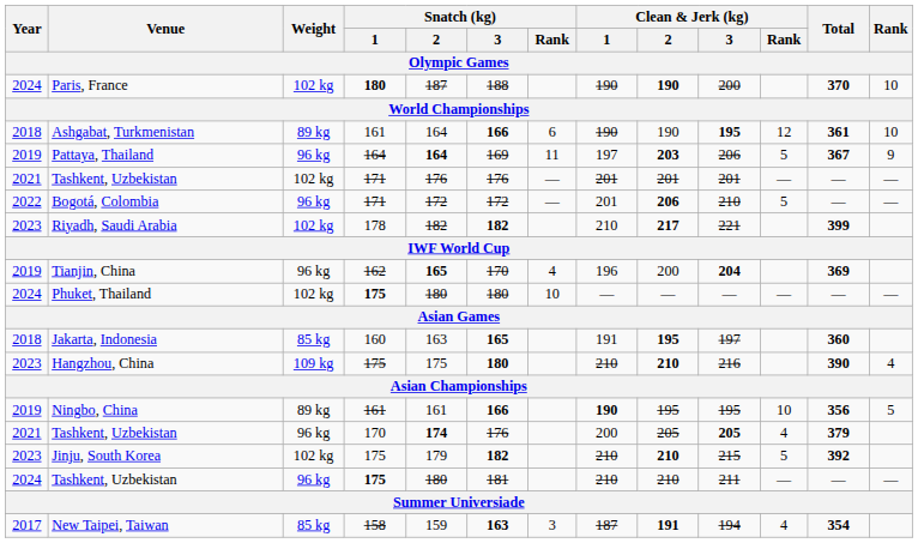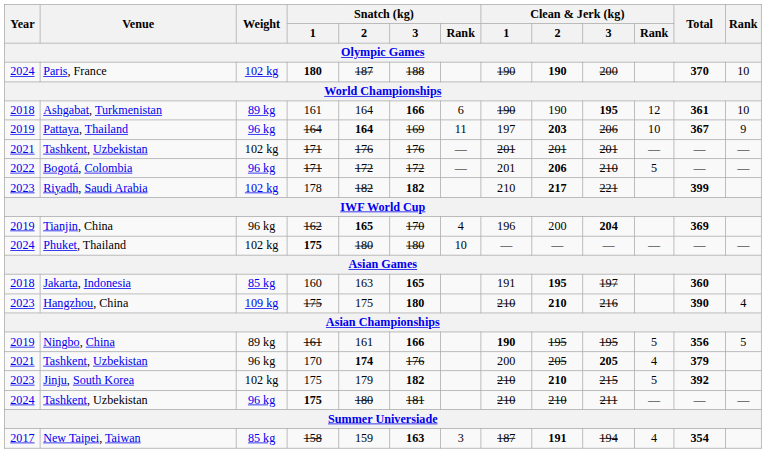 <table class="wikitable" style="text-align:center;">
 <tr>
 <th rowspan=2 width=40>Year</th>
 <th rowspan=2 width=250>Venue</th>
 <th rowspan=2 width=60>Weight</th>
 <th colspan=4>Snatch (kg)</th>
 <th colspan=4>Clean & Jerk (kg)</th>
 <th rowspan=2 width=60>Total</th>
 <th rowspan=2 width=40>Rank</th>
 </tr>
 <tr>
 <th width=60>1</th>
 <th width=60>2</th>
 <th width=60>3</th>
 <th width=45>Rank</th>
 <th width=60>1</th>
 <th width=60>2</th>
 <th width=60>3</th>
 <th width=45>Rank</th>
 </tr>
 <tr>
 <th colspan=13><a href='#'>Olympic Games</a></th>
 </tr>
 <tr>
 <td><a href='#'>2024</a></td>
 <td align=left><a href='#'>Paris</a>, France</td>
 <td><a href='#'>102 kg</a></td>
 <td><strong>180</strong></td>
 <td><s>187</s></td>
 <td><s>188</s></td>
 <td></td>
 <td><s>190</s></td>
 <td><strong>190</strong></td>
 <td><s>200</s></td>
 <td></td>
 <td><strong>370</strong></td>
 <td>10</td>
 </tr>
 <tr>
 <th colspan=13><a href='#'>World Championships</a></th>
 </tr>
 <tr>
 <td><a href='#'>2018</a></td>
 <td align=left><a href='#'>Ashgabat</a>, <a href='#'>Turkmenistan</a></td>
 <td><a href='#'>89 kg</a></td>
 <td>161</td>
 <td>164</td>
 <td><strong>166</strong></td>
 <td>6</td>
 <td><s>190</s></td>
 <td>190</td>
 <td><strong>195</strong></td>
 <td>12</td>
 <td><strong>361</strong></td>
 <td>10</td>
 </tr>
 <tr>
 <td><a href='#'>2019</a></td>
 <td align=left><a href='#'>Pattaya</a>, <a href='#'>Thailand</a></td>
 <td><a href='#'>96 kg</a></td>
 <td><s>164</s></td>
 <td><strong>164</strong></td>
 <td><s>169</s></td>
 <td>11</td>
 <td>197</td>
 <td><strong>203</strong></td>
 <td><s>206</s></td>
-<td>5</td>
+<td>10</td>
 <td><strong>367</strong></td>
 <td>9</td>
 </tr>
 <tr>
 <td><a href='#'>2021</a></td>
 <td align=left><a href='#'>Tashkent</a>, <a href='#'>Uzbekistan</a></td>
 <td>102 kg</td>
 <td><s>171</s></td>
 <td><s>176</s></td>
 <td><s>176</s></td>
 <td>—</td>
 <td><s>201</s></td>
 <td><s>201</s></td>
 <td><s>201</s></td>
 <td>—</td>
 <td>—</td>
 <td>—</td>
 </tr>
 <tr>
 <td><a href='#'>2022</a></td>
 <td align=left><a href='#'>Bogotá</a>, <a href='#'>Colombia</a></td>
 <td><a href='#'>96 kg</a></td>
 <td><s>171</s></td>
 <td><s>172</s></td>
 <td><s>172</s></td>
 <td>—</td>
 <td>201</td>
 <td><strong>206</strong></td>
 <td><s>210</s></td>
 <td>5</td>
 <td>—</td>
 <td>—</td>
 </tr>
 <tr>
 <td><a href='#'>2023</a></td>
 <td align=left><a href='#'>Riyadh</a>, <a href='#'>Saudi Arabia</a></td>
 <td><a href='#'>102 kg</a></td>
 <td>178</td>
 <td><s>182</s></td>
 <td><strong>182</strong></td>
 <td></td>
 <td>210</td>
 <td><strong>217</strong></td>
 <td><s>221</s></td>
 <td></td>
 <td><strong>399</strong></td>
 <td></td>
 </tr>
 <tr>
 <th colspan=13><a href='#'>IWF World Cup</a></th>
 </tr>
 <tr>
 <td><a href='#'>2019</a></td>
 <td align="left"><a href='#'>Tianjin</a>, China</td>
 <td>96 kg</td>
 <td><s>162</s></td>
 <td><strong>165</strong></td>
 <td><s>170</s></td>
 <td>4</td>
 <td>196</td>
 <td>200</td>
 <td><strong>204</strong></td>
 <td></td>
 <td><strong>369</strong></td>
 <td></td>
 </tr>
 <tr>
 <td><a href='#'>2024</a></td>
 <td align=left><a href='#'>Phuket</a>, Thailand</td>
 <td>102 kg</td>
 <td><strong>175</strong></td>
 <td><s>180</s></td>
 <td><s>180</s></td>
 <td>10</td>
 <td>—</td>
 <td>—</td>
 <td>—</td>
 <td>—</td>
 <td>—</td>
 <td>—</td>
 </tr>
 <tr>
 <th colspan=13><a href='#'>Asian Games</a></th>
 </tr>
 <tr>
 <td><a href='#'>2018</a></td>
 <td align=left><a href='#'>Jakarta</a>, <a href='#'>Indonesia</a></td>
 <td><a href='#'>85 kg</a></td>
 <td>160</td>
 <td>163</td>
 <td><strong>165</strong></td>
 <td></td>
 <td>191</td>
 <td><strong>195</strong></td>
 <td><s>197</s></td>
 <td></td>
 <td><strong>360</strong></td>
 <td></td>
 </tr>
 <tr>
 <td><a href='#'>2023</a></td>
 <td align=left><a href='#'>Hangzhou</a>, China</td>
 <td><a href='#'>109 kg</a></td>
 <td><s>175</s></td>
 <td>175</td>
 <td><strong>180</strong></td>
 <td></td>
 <td><s>210</s></td>
 <td><strong>210</strong></td>
 <td><s>216</s></td>
 <td></td>
 <td><strong>390</strong></td>
 <td>4</td>
 </tr>
 <tr>
 <th colspan=13><a href='#'>Asian Championships</a></th>
 </tr>
 <tr>
 <td><a href='#'>2019</a></td>
 <td align=left><a href='#'>Ningbo</a>, <a href='#'>China</a></td>
 <td>89 kg</td>
 <td><s>161</s></td>
 <td>161</td>
 <td><strong>166</strong></td>
 <td></td>
 <td><strong>190</strong></td>
 <td><s>195</s></td>
 <td><s>195</s></td>
-<td>10</td>
+<td>5</td>
 <td><strong>356</strong></td>
 <td>5</td>
 </tr>
 <tr>
 <td><a href='#'>2021</a></td>
 <td align=left><a href='#'>Tashkent</a>, <a href='#'>Uzbekistan</a></td>
 <td>96 kg</td>
 <td>170</td>
 <td><strong>174</strong></td>
 <td><s>176</s></td>
 <td></td>
 <td>200</td>
 <td><s>205</s></td>
 <td><strong>205</strong></td>
 <td>4</td>
 <td><strong>379</strong></td>
 <td></td>
 </tr>
 <tr>
 <td><a href='#'>2023</a></td>
 <td align=left><a href='#'>Jinju</a>, <a href='#'>South Korea</a></td>
 <td>102 kg</td>
 <td>175</td>
 <td>179</td>
 <td><strong>182</strong></td>
 <td></td>
 <td><s>210</s></td>
 <td><strong>210</strong></td>
 <td><s>215</s></td>
 <td>5</td>
 <td><strong>392</strong></td>
 <td></td>
 </tr>
 <tr>
 <td><a href='#'>2024</a></td>
 <td align=left><a href='#'>Tashkent</a>, Uzbekistan</td>
 <td><a href='#'>96 kg</a></td>
 <td><strong>175</strong></td>
 <td><s>180</s></td>
 <td><s>181</s></td>
 <td></td>
 <td><s>210</s></td>
 <td><s>210</s></td>
 <td><s>211</s></td>
 <td>—</td>
 <td>—</td>
 <td>—</td>
 </tr>
 <tr>
 <th colspan=13><a href='#'>Summer Universiade</a></th>
 </tr>
 <tr>
 <td><a href='#'>2017</a></td>
 <td align=left><a href='#'>New Taipei</a>, <a href='#'>Taiwan</a></td>
 <td><a href='#'>85 kg</a></td>
 <td><s>158</s></td>
 <td>159</td>
 <td><strong>163</strong></td>
 <td>3</td>
 <td><s>187</s></td>
 <td><strong>191</strong></td>
 <td><s>194</s></td>
 <td>4</td>
 <td><strong>354</strong></td>
 <td><strong></strong></td>
 </tr>
 </table>
